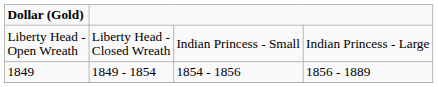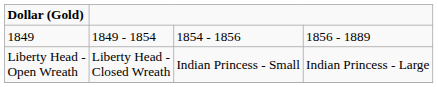 <table class="wikitable">
 <tr>
 <td><strong>Dollar (Gold)</strong></td>
 <td colspan="3"></td>
+</tr>
+<tr>
+<td>1849</td>
+<td>1849 - 1854</td>
+<td>1854 - 1856</td>
+<td>1856 - 1889</td>
 </tr>
 <tr>
 <td>Liberty Head -<br>Open Wreath</td>
 <td>Liberty Head -<br>Closed Wreath</td>
 <td>Indian Princess - Small</td>
 <td>Indian Princess - Large</td>
 </tr>
 <tr>
-<td>1849</td>
-<td>1849 - 1854</td>
-<td>1854 - 1856</td>
-<td>1856 - 1889</td>
-</tr>
-<tr>
 </tr>
 </table>
